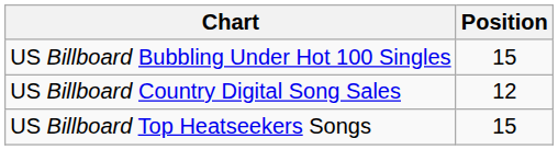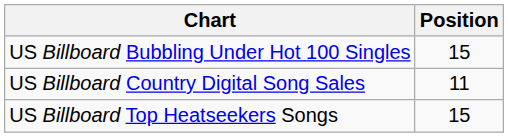 <table class="wikitable">
 <tr>
 <th>Chart</th>
 <th>Position</th>
 </tr>
 <tr>
 <td>US <em>Billboard</em> <a href='#'>Bubbling Under Hot 100 Singles</a></td>
 <td align="center">15</td>
 </tr>
 <tr>
 <td>US <em>Billboard</em> <a href='#'>Country Digital Song Sales</a></td>
-<td align="center">12</td>
+<td align="center">11</td>
 </tr>
 <tr>
 <td>US <em>Billboard</em> <a href='#'>Top Heatseekers</a> Songs</td>
 <td align="center">15</td>
 </tr>
 </table>
